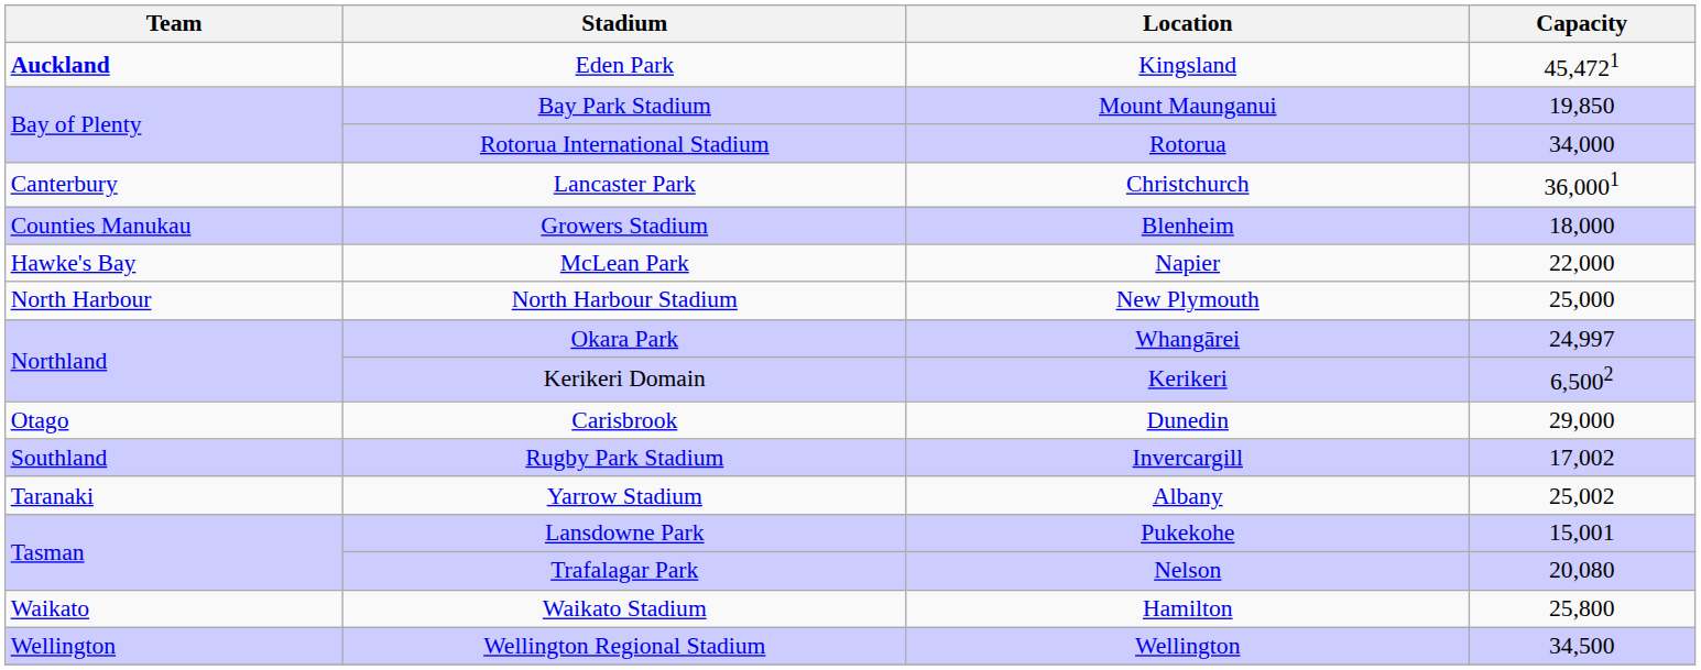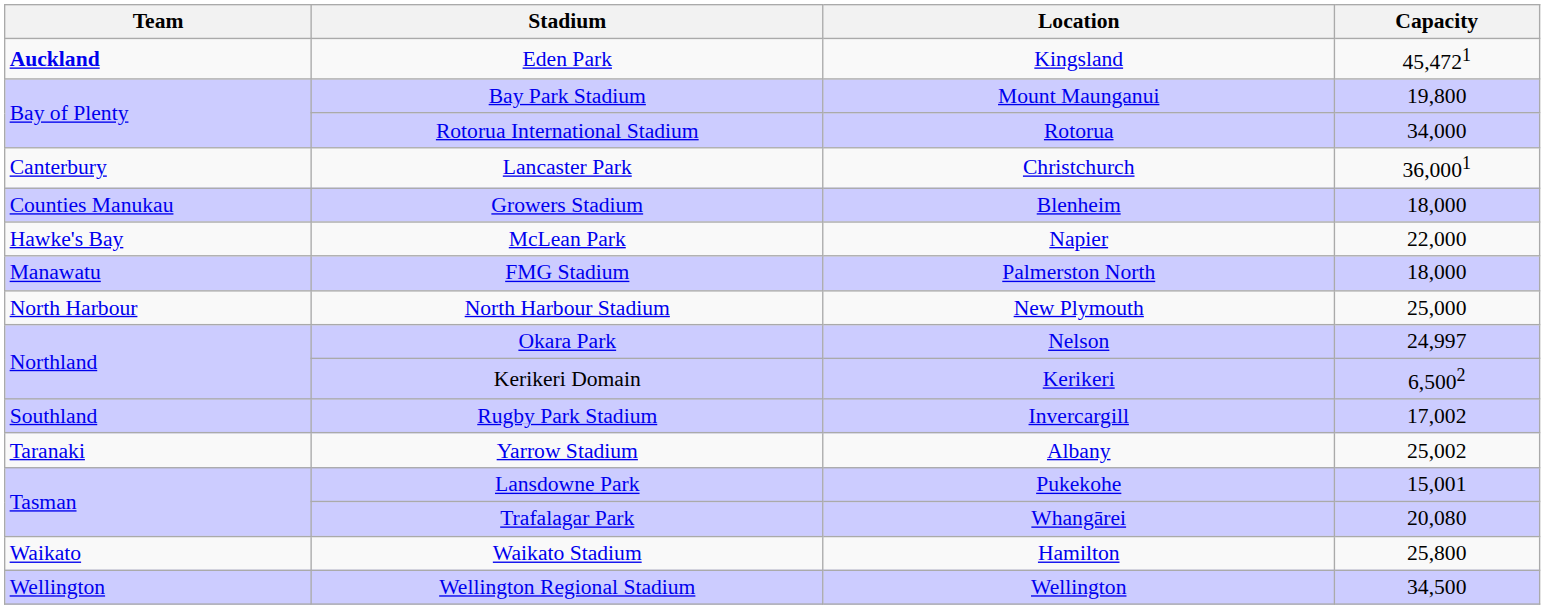 <table class="wikitable" style="text-align:center" width=90%>
 <tr>
 <th width=15%>Team</th>
 <th width=25%>Stadium</th>
 <th width=25%>Location</th>
 <th width=10%>Capacity</th>
 </tr>
 <tr>
 <td align=left><strong><a href='#'>Auckland</a></strong></td>
 <td><a href='#'>Eden Park</a></td>
 <td><a href='#'>Kingsland</a></td>
 <td>45,472<sup>1</sup></td>
 </tr>
 <tr>
 <td align=left bgcolor=#ccccff rowspan=2><a href='#'>Bay of Plenty</a></td>
 <td bgcolor=#ccccff><a href='#'>Bay Park Stadium</a></td>
 <td bgcolor=#ccccff><a href='#'>Mount Maunganui</a></td>
-<td bgcolor=#ccccff>19,850</td>
+<td bgcolor=#ccccff>19,800</td>
 </tr>
 <tr>
 <td bgcolor=#ccccff><a href='#'>Rotorua International Stadium</a></td>
 <td bgcolor=#ccccff><a href='#'>Rotorua</a></td>
 <td bgcolor=#ccccff>34,000</td>
 </tr>
 <tr>
 <td align=left><a href='#'>Canterbury</a></td>
 <td><a href='#'>Lancaster Park</a></td>
 <td><a href='#'>Christchurch</a></td>
 <td>36,000<sup>1</sup></td>
 </tr>
 <tr>
 <td align=left bgcolor=#ccccff><a href='#'>Counties Manukau</a></td>
 <td bgcolor=#ccccff><a href='#'>Growers Stadium</a></td>
 <td bgcolor=#ccccff><a href='#'>Blenheim</a></td>
 <td bgcolor=#ccccff>18,000</td>
 </tr>
 <tr>
 <td align=left><a href='#'>Hawke's Bay</a></td>
 <td><a href='#'>McLean Park</a></td>
 <td><a href='#'>Napier</a></td>
 <td>22,000</td>
 </tr>
 <tr>
+<td align=left bgcolor=#ccccff><a href='#'>Manawatu</a></td>
+<td bgcolor=#ccccff><a href='#'>FMG Stadium</a></td>
+<td bgcolor=#ccccff><a href='#'>Palmerston North</a></td>
+<td bgcolor=#ccccff>18,000</td>
+</tr>
+<tr>
 <td align=left><a href='#'>North Harbour</a></td>
 <td><a href='#'>North Harbour Stadium</a></td>
 <td><a href='#'>New Plymouth</a></td>
 <td>25,000</td>
 </tr>
 <tr>
 <td align=left bgcolor=#ccccff rowspan=2><a href='#'>Northland</a></td>
 <td bgcolor=#ccccff><a href='#'>Okara Park</a></td>
-<td bgcolor=#ccccff><a href='#'>Whangārei</a></td>
+<td bgcolor=#ccccff><a href='#'>Nelson</a></td>
 <td bgcolor=#ccccff>24,997</td>
 </tr>
 <tr>
 <td bgcolor=#ccccff>Kerikeri Domain</td>
 <td bgcolor=#ccccff><a href='#'>Kerikeri</a></td>
 <td bgcolor=#ccccff>6,500<sup>2</sup></td>
-</tr>
-<tr>
-<td align=left><a href='#'>Otago</a></td>
-<td><a href='#'>Carisbrook</a></td>
-<td><a href='#'>Dunedin</a></td>
-<td>29,000</td>
 </tr>
 <tr>
 <td align=left bgcolor=#ccccff><a href='#'>Southland</a></td>
 <td bgcolor=#ccccff><a href='#'>Rugby Park Stadium</a></td>
 <td bgcolor=#ccccff><a href='#'>Invercargill</a></td>
 <td bgcolor=#ccccff>17,002</td>
 </tr>
 <tr>
 <td align=left><a href='#'>Taranaki</a></td>
 <td><a href='#'>Yarrow Stadium</a></td>
 <td><a href='#'>Albany</a></td>
 <td>25,002</td>
 </tr>
 <tr>
 <td align=left bgcolor=#ccccff rowspan=2><a href='#'>Tasman</a></td>
 <td bgcolor=#ccccff><a href='#'>Lansdowne Park</a></td>
 <td bgcolor=#ccccff><a href='#'>Pukekohe</a></td>
 <td bgcolor=#ccccff>15,001</td>
 </tr>
 <tr>
 <td bgcolor=#ccccff><a href='#'>Trafalagar Park</a></td>
-<td bgcolor=#ccccff><a href='#'>Nelson</a></td>
+<td bgcolor=#ccccff><a href='#'>Whangārei</a></td>
 <td bgcolor=#ccccff>20,080</td>
 </tr>
 <tr>
 <td align=left><a href='#'>Waikato</a></td>
 <td><a href='#'>Waikato Stadium</a></td>
 <td><a href='#'>Hamilton</a></td>
 <td>25,800</td>
 </tr>
 <tr>
 <td align=left bgcolor=#ccccff><a href='#'>Wellington</a></td>
 <td bgcolor=#ccccff><a href='#'>Wellington Regional Stadium</a></td>
 <td bgcolor=#ccccff><a href='#'>Wellington</a></td>
 <td bgcolor=#ccccff>34,500</td>
 </tr>
 </table>
